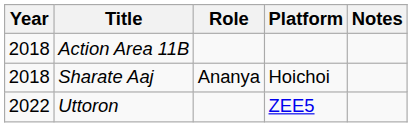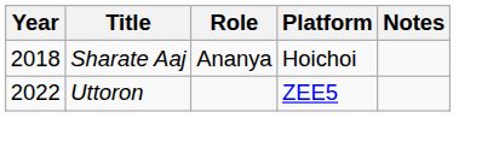 <table class="wikitable">
 <tr>
 <th>Year</th>
 <th>Title</th>
 <th>Role</th>
 <th>Platform</th>
 <th>Notes</th>
-</tr>
-<tr>
-<td>2018</td>
-<td><em>Action Area 11B</em></td>
-<td></td>
-<td></td>
-<td></td>
 </tr>
 <tr>
 <td>2018</td>
 <td><em>Sharate Aaj</em></td>
 <td>Ananya</td>
 <td>Hoichoi</td>
 <td></td>
 </tr>
 <tr>
 <td>2022</td>
 <td><em>Uttoron</em></td>
 <td></td>
 <td><a href='#'>ZEE5</a></td>
 <td></td>
 </tr>
 </table>
